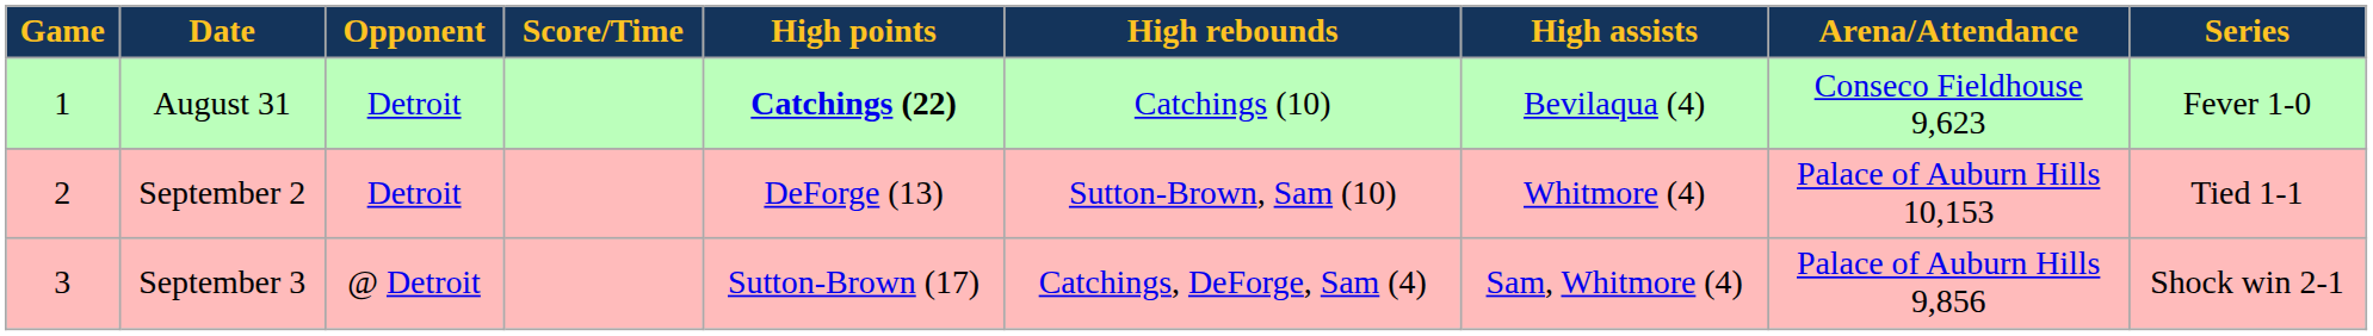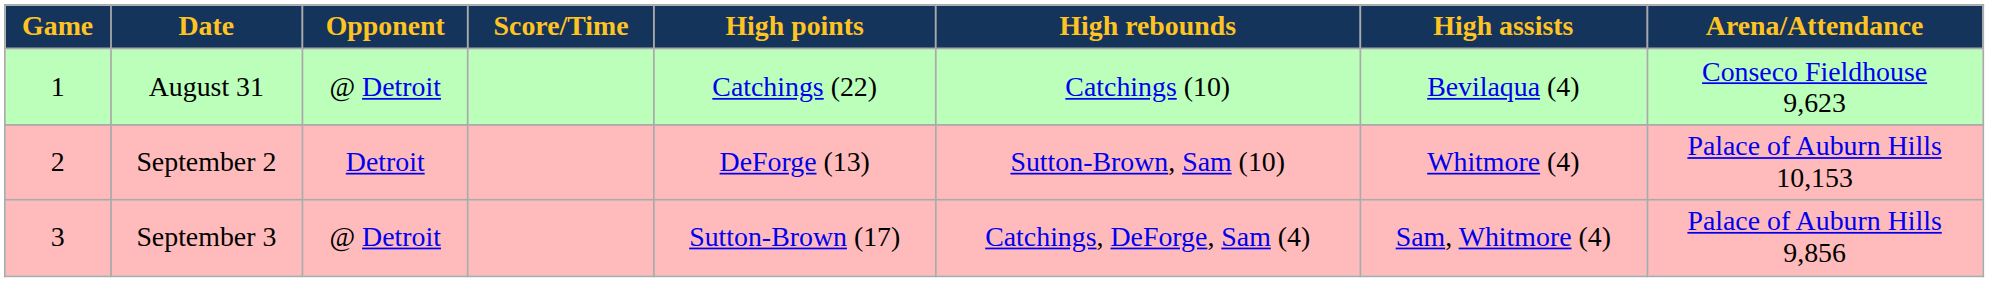 <table class="wikitable" width="90%">
 <tr align="center"  style="background:#14345B;color:#ffc322;">
 <td><strong>Game</strong></td>
 <td><strong>Date</strong></td>
 <td><strong>Opponent</strong></td>
 <td><strong>Score/Time</strong></td>
 <td><strong>High points</strong></td>
 <td><strong>High rebounds</strong></td>
 <td><strong>High assists</strong></td>
 <td><strong>Arena/Attendance</strong></td>
-<td><strong>Series</strong></td>
 </tr>
 <tr align="center" bgcolor="bbffbb">
 <td>1</td>
 <td>August 31</td>
-<td><a href='#'>Detroit</a></td>
+<td>@ <a href='#'>Detroit</a></td>
 <td></td>
-<td><strong><a href='#'>Catchings</a> (22)</strong></td>
+<td><a href='#'>Catchings</a> (22)</td>
 <td><a href='#'>Catchings</a> (10)</td>
 <td><a href='#'>Bevilaqua</a> (4)</td>
 <td><a href='#'>Conseco Fieldhouse</a> <br> 9,623</td>
-<td>Fever 1-0</td>
 </tr>
 <tr align="center" bgcolor="ffbbbb">
 <td>2</td>
 <td>September 2</td>
 <td><a href='#'>Detroit</a></td>
 <td></td>
 <td><a href='#'>DeForge</a> (13)</td>
 <td><a href='#'>Sutton-Brown</a>, <a href='#'>Sam</a> (10)</td>
 <td><a href='#'>Whitmore</a> (4)</td>
 <td><a href='#'>Palace of Auburn Hills</a> <br> 10,153</td>
-<td>Tied 1-1</td>
 </tr>
 <tr align="center" bgcolor="ffbbbb">
 <td>3</td>
 <td>September 3</td>
 <td>@ <a href='#'>Detroit</a></td>
 <td></td>
 <td><a href='#'>Sutton-Brown</a> (17)</td>
 <td><a href='#'>Catchings</a>, <a href='#'>DeForge</a>, <a href='#'>Sam</a> (4)</td>
 <td><a href='#'>Sam</a>, <a href='#'>Whitmore</a> (4)</td>
 <td><a href='#'>Palace of Auburn Hills</a> <br> 9,856</td>
-<td>Shock win 2-1</td>
 </tr>
 </table>
